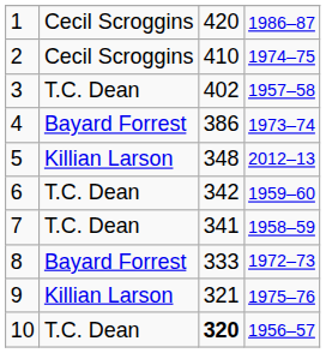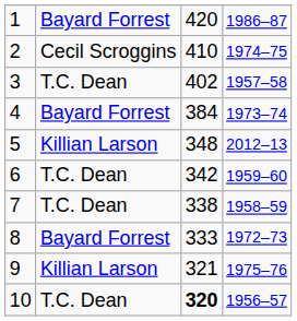 <table class="wikitable">
 <tr>
 </tr>
 <tr>
 <td>1</td>
-<td>Cecil Scroggins</td>
+<td><a href='#'>Bayard Forrest</a></td>
 <td>420</td>
 <td style="font-size:80%;"><a href='#'>1986–87</a></td>
 </tr>
 <tr>
 <td>2</td>
 <td>Cecil Scroggins</td>
 <td>410</td>
 <td style="font-size:80%;"><a href='#'>1974–75</a></td>
 </tr>
 <tr>
 <td>3</td>
 <td>T.C. Dean</td>
 <td>402</td>
 <td style="font-size:80%;"><a href='#'>1957–58</a></td>
 </tr>
 <tr>
 <td>4</td>
 <td><a href='#'>Bayard Forrest</a></td>
-<td>386</td>
+<td>384</td>
 <td style="font-size:80%;"><a href='#'>1973–74</a></td>
 </tr>
 <tr>
 <td>5</td>
 <td><a href='#'>Killian Larson</a></td>
 <td>348</td>
 <td style="font-size:80%;"><a href='#'>2012–13</a></td>
 </tr>
 <tr>
 <td>6</td>
 <td>T.C. Dean</td>
 <td>342</td>
 <td style="font-size:80%;"><a href='#'>1959–60</a></td>
 </tr>
 <tr>
 <td>7</td>
 <td>T.C. Dean</td>
-<td>341</td>
+<td>338</td>
 <td style="font-size:80%;"><a href='#'>1958–59</a></td>
 </tr>
 <tr>
 <td>8</td>
 <td><a href='#'>Bayard Forrest</a></td>
 <td>333</td>
 <td style="font-size:80%;"><a href='#'>1972–73</a></td>
 </tr>
 <tr>
 <td>9</td>
 <td><a href='#'>Killian Larson</a></td>
 <td>321</td>
 <td style="font-size:80%;"><a href='#'>1975–76</a></td>
 </tr>
 <tr>
 <td>10</td>
 <td>T.C. Dean</td>
 <td><strong>320</strong></td>
 <td style="font-size:80%;"><a href='#'>1956–57</a></td>
 </tr>
 </table>
